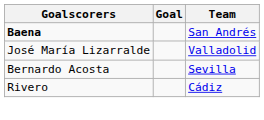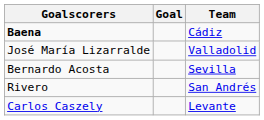 <table class="wikitable">
 <tr>
 <th>Goalscorers</th>
 <th>Goal</th>
 <th>Team</th>
 </tr>
 <tr>
 <td> <strong>Baena</strong></td>
 <td></td>
-<td><a href='#'>San Andrés</a></td>
+<td><a href='#'>Cádiz</a></td>
 </tr>
 <tr>
 <td> José María Lizarralde</td>
 <td></td>
 <td><a href='#'>Valladolid</a></td>
 </tr>
 <tr>
 <td> Bernardo Acosta</td>
 <td></td>
 <td><a href='#'>Sevilla</a></td>
 </tr>
 <tr>
 <td> Rivero</td>
 <td></td>
-<td><a href='#'>Cádiz</a></td>
+<td><a href='#'>San Andrés</a></td>
+</tr>
+<tr>
+<td> <a href='#'>Carlos Caszely</a></td>
+<td></td>
+<td><a href='#'>Levante</a></td>
 </tr>
 </table>
